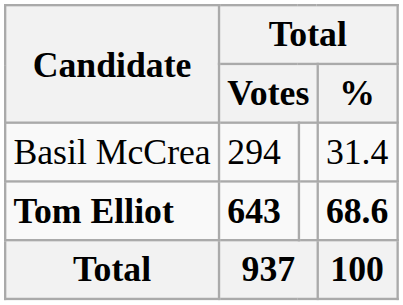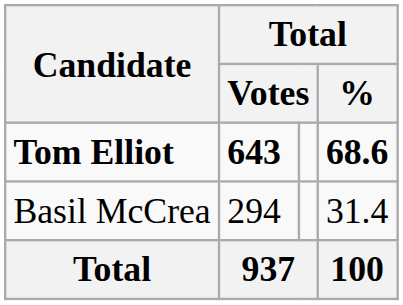 <table class="wikitable" style="font-size:95%;">
 <tr>
 <th rowspan="2">Candidate</th>
 <th colspan="3">Total</th>
 </tr>
 <tr>
 <th colspan="2">Votes</th>
 <th>%</th>
 </tr>
 <tr>
+<td><strong>Tom Elliot</strong> </td>
+<td><strong>643</strong></td>
+<td align=center></td>
+<td><strong>68.6</strong></td>
+</tr>
+<tr>
 <td>Basil McCrea</td>
 <td>294</td>
 <td align=center></td>
 <td>31.4</td>
-</tr>
-<tr>
-<td><strong>Tom Elliot</strong> </td>
-<td><strong>643</strong></td>
-<td align=center></td>
-<td><strong>68.6</strong></td>
 </tr>
 <tr>
 <th>Total</th>
 <th colspan="2">937</th>
 <th>100</th>
 </tr>
 </table>
